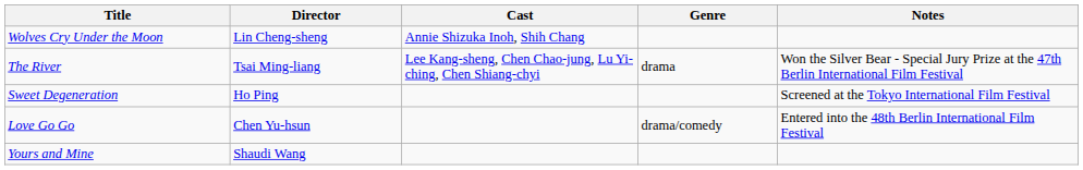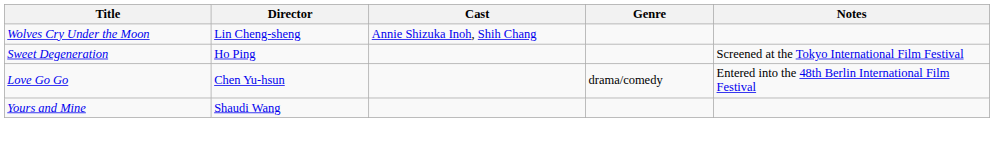 <table class="wikitable" width= "100%">
 <tr>
 <th width=21%>Title</th>
 <th width=16%>Director</th>
 <th width=22%>Cast</th>
 <th width=13%>Genre</th>
 <th width=28%>Notes</th>
 </tr>
 <tr>
 <td><em><a href='#'>Wolves Cry Under the Moon</a></em></td>
 <td><a href='#'>Lin Cheng-sheng</a></td>
 <td><a href='#'>Annie Shizuka Inoh</a>, <a href='#'>Shih Chang</a></td>
 <td></td>
 <td></td>
-</tr>
-<tr>
-<td><em><a href='#'>The River</a></em></td>
-<td><a href='#'>Tsai Ming-liang</a></td>
-<td><a href='#'>Lee Kang-sheng</a>, <a href='#'>Chen Chao-jung</a>, <a href='#'>Lu Yi-ching</a>, <a href='#'>Chen Shiang-chyi</a></td>
-<td>drama</td>
-<td>Won the Silver Bear - Special Jury Prize at the <a href='#'>47th Berlin International Film Festival</a></td>
 </tr>
 <tr>
 <td><em><a href='#'>Sweet Degeneration</a></em></td>
 <td><a href='#'>Ho Ping</a></td>
 <td></td>
 <td></td>
 <td>Screened at the <a href='#'>Tokyo International Film Festival</a></td>
 </tr>
 <tr>
 <td><em><a href='#'>Love Go Go</a></em></td>
 <td><a href='#'>Chen Yu-hsun</a></td>
 <td></td>
 <td>drama/comedy</td>
 <td>Entered into the <a href='#'>48th Berlin International Film Festival</a></td>
 </tr>
 <tr>
 <td><em><a href='#'>Yours and Mine</a></em></td>
 <td><a href='#'>Shaudi Wang</a></td>
 <td></td>
 <td></td>
 <td></td>
 </tr>
 </table>
